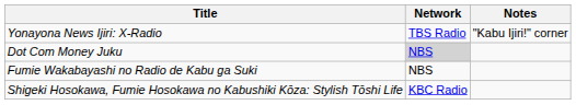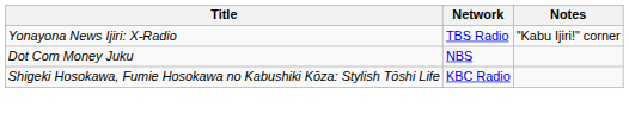 <table class="wikitable">
 <tr>
 <th>Title</th>
 <th>Network</th>
 <th>Notes</th>
 </tr>
 <tr>
 <td><em>Yonayona News Ijiri: X-Radio</em></td>
 <td><a href='#'>TBS Radio</a></td>
 <td>"Kabu Ijiri!" corner</td>
 </tr>
 <tr>
 <td><em>Dot Com Money Juku</em></td>
-<td style="background: lightgrey;"><a href='#'>NBS</a></td>
-<td></td>
-</tr>
-<tr>
-<td><em>Fumie Wakabayashi no Radio de Kabu ga Suki</em></td>
-<td>NBS</td>
+<td><a href='#'>NBS</a></td>
 <td></td>
 </tr>
 <tr>
 <td><em>Shigeki Hosokawa, Fumie Hosokawa no Kabushiki Kōza: Stylish Tōshi Life</em></td>
 <td><a href='#'>KBC Radio</a></td>
 <td></td>
 </tr>
 </table>
